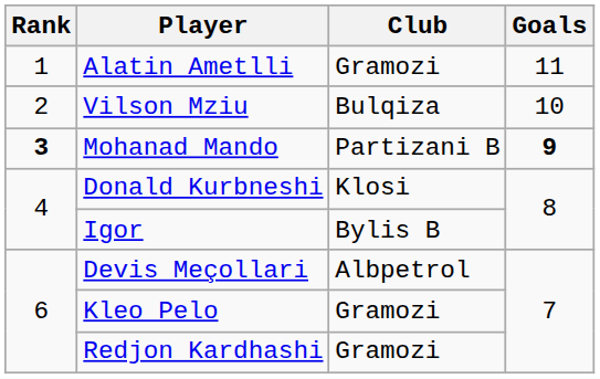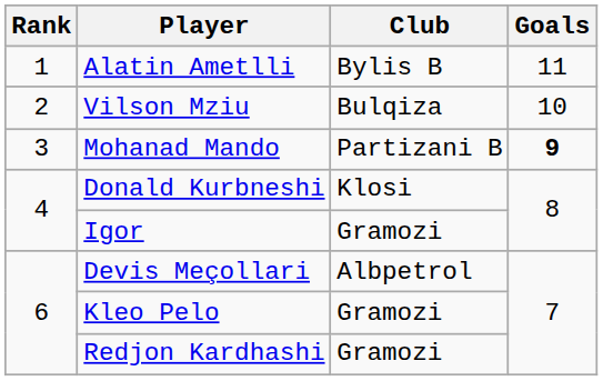 <table class="wikitable" style="text-align:center">
 <tr>
 <th>Rank</th>
 <th>Player</th>
 <th>Club</th>
 <th>Goals</th>
 </tr>
 <tr>
 <td rowspan="1">1</td>
 <td align="left"> <a href='#'>Alatin Ametlli</a></td>
-<td align="left">Gramozi</td>
+<td align="left">Bylis B</td>
 <td rowspan="1">11</td>
 </tr>
 <tr>
 <td rowspan="1">2</td>
 <td align="left"> <a href='#'>Vilson Mziu</a></td>
 <td align="left">Bulqiza</td>
 <td rowspan="1">10</td>
 </tr>
 <tr>
-<td rowspan="1"><strong>3</strong></td>
+<td rowspan="1">3</td>
 <td align="left"> <a href='#'>Mohanad Mando</a></td>
 <td align="left">Partizani B</td>
 <td rowspan="1"><strong>9</strong></td>
 </tr>
 <tr>
 <td rowspan="2">4</td>
 <td align="left"> <a href='#'>Donald Kurbneshi</a></td>
 <td align="left">Klosi</td>
 <td rowspan="2">8</td>
 </tr>
 <tr>
 <td align="left"> <a href='#'>Igor</a></td>
-<td align="left">Bylis B</td>
+<td align="left">Gramozi</td>
 </tr>
 <tr>
 <td rowspan="3">6</td>
 <td align="left"> <a href='#'>Devis Meçollari</a></td>
 <td align="left">Albpetrol</td>
 <td rowspan="3">7</td>
 </tr>
 <tr>
 <td align="left"> <a href='#'>Kleo Pelo</a></td>
 <td align="left">Gramozi</td>
 </tr>
 <tr>
 <td align="left"> <a href='#'>Redjon Kardhashi</a></td>
 <td align="left">Gramozi</td>
 </tr>
 </table>
